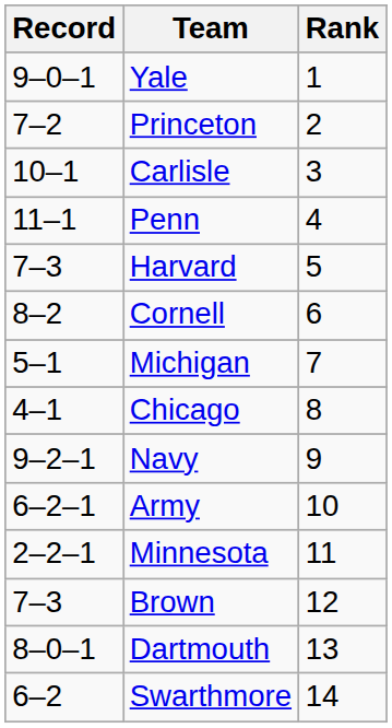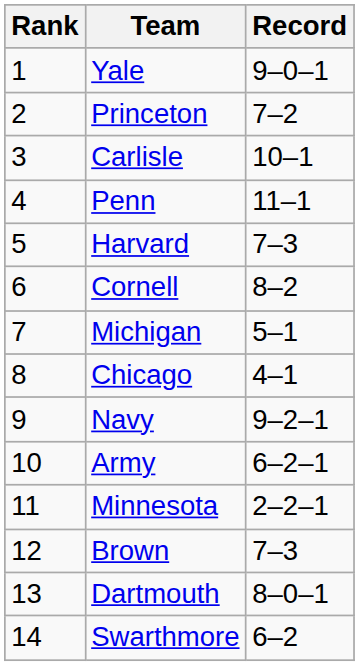 <table class="wikitable">
 <tr>
+<th>Rank</th>
+<th>Team</th>
 <th>Record</th>
-<th>Team</th>
-<th>Rank</th>
 </tr>
 <tr>
+<td>1</td>
+<td><a href='#'>Yale</a></td>
 <td>9–0–1</td>
-<td><a href='#'>Yale</a></td>
-<td>1</td>
 </tr>
 <tr>
+<td>2</td>
+<td><a href='#'>Princeton</a></td>
 <td>7–2</td>
-<td><a href='#'>Princeton</a></td>
-<td>2</td>
 </tr>
 <tr>
+<td>3</td>
+<td><a href='#'>Carlisle</a></td>
 <td>10–1</td>
-<td><a href='#'>Carlisle</a></td>
-<td>3</td>
 </tr>
 <tr>
+<td>4</td>
+<td><a href='#'>Penn</a></td>
 <td>11–1</td>
-<td><a href='#'>Penn</a></td>
-<td>4</td>
 </tr>
 <tr>
+<td>5</td>
+<td><a href='#'>Harvard</a></td>
 <td>7–3</td>
-<td><a href='#'>Harvard</a></td>
-<td>5</td>
 </tr>
 <tr>
+<td>6</td>
+<td><a href='#'>Cornell</a></td>
 <td>8–2</td>
-<td><a href='#'>Cornell</a></td>
-<td>6</td>
 </tr>
 <tr>
+<td>7</td>
+<td><a href='#'>Michigan</a></td>
 <td>5–1</td>
-<td><a href='#'>Michigan</a></td>
-<td>7</td>
 </tr>
 <tr>
+<td>8</td>
+<td><a href='#'>Chicago</a></td>
 <td>4–1</td>
-<td><a href='#'>Chicago</a></td>
-<td>8</td>
 </tr>
 <tr>
+<td>9</td>
+<td><a href='#'>Navy</a></td>
 <td>9–2–1</td>
-<td><a href='#'>Navy</a></td>
-<td>9</td>
 </tr>
 <tr>
+<td>10</td>
+<td><a href='#'>Army</a></td>
 <td>6–2–1</td>
-<td><a href='#'>Army</a></td>
-<td>10</td>
 </tr>
 <tr>
+<td>11</td>
+<td><a href='#'>Minnesota</a></td>
 <td>2–2–1</td>
-<td><a href='#'>Minnesota</a></td>
-<td>11</td>
 </tr>
 <tr>
+<td>12</td>
+<td><a href='#'>Brown</a></td>
 <td>7–3</td>
-<td><a href='#'>Brown</a></td>
-<td>12</td>
 </tr>
 <tr>
+<td>13</td>
+<td><a href='#'>Dartmouth</a></td>
 <td>8–0–1</td>
-<td><a href='#'>Dartmouth</a></td>
-<td>13</td>
 </tr>
 <tr>
+<td>14</td>
+<td><a href='#'>Swarthmore</a></td>
 <td>6–2</td>
-<td><a href='#'>Swarthmore</a></td>
-<td>14</td>
 </tr>
 </table>
